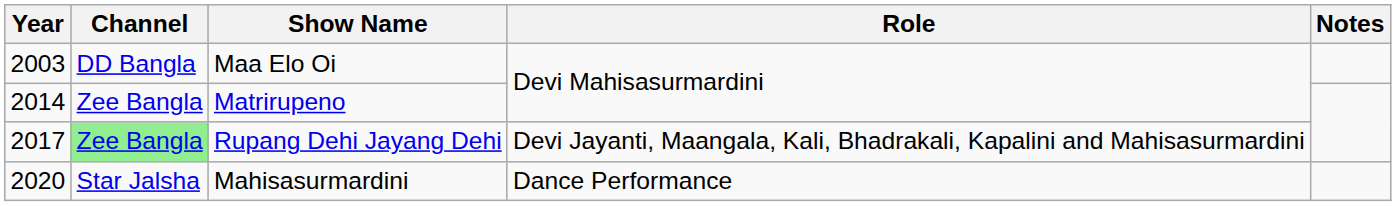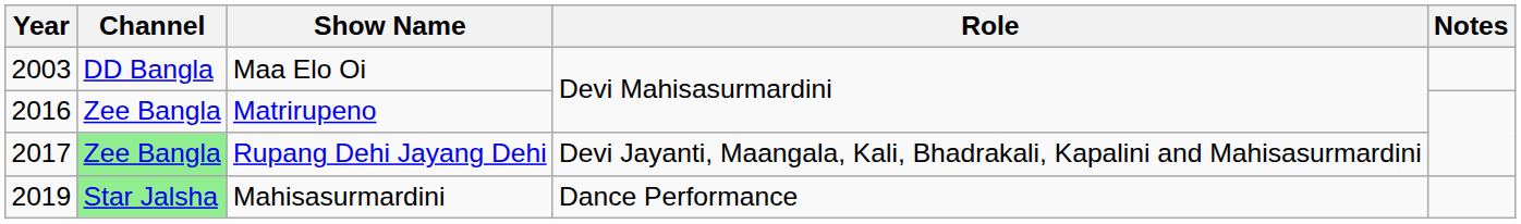 <table class="wikitable">
 <tr>
 <th>Year</th>
 <th>Channel</th>
 <th>Show Name</th>
 <th>Role</th>
 <th>Notes</th>
 </tr>
 <tr>
 <td>2003</td>
 <td><a href='#'>DD Bangla</a></td>
 <td>Maa Elo Oi</td>
 <td rowspan="2">Devi Mahisasurmardini</td>
 <td></td>
 </tr>
 <tr>
-<td>2014</td>
+<td>2016</td>
 <td><a href='#'>Zee Bangla</a></td>
 <td><a href='#'>Matrirupeno</a></td>
 <td rowspan="2"></td>
 </tr>
 <tr>
 <td>2017</td>
 <td style="background: lightgreen;"><a href='#'>Zee Bangla</a></td>
 <td><a href='#'>Rupang Dehi Jayang Dehi</a></td>
 <td>Devi Jayanti, Maangala, Kali, Bhadrakali, Kapalini and Mahisasurmardini</td>
 </tr>
 <tr>
-<td>2020</td>
-<td><a href='#'>Star Jalsha</a></td>
+<td>2019</td>
+<td style="background: lightgreen;"><a href='#'>Star Jalsha</a></td>
 <td>Mahisasurmardini</td>
 <td>Dance Performance</td>
 <td></td>
 </tr>
 </table>
